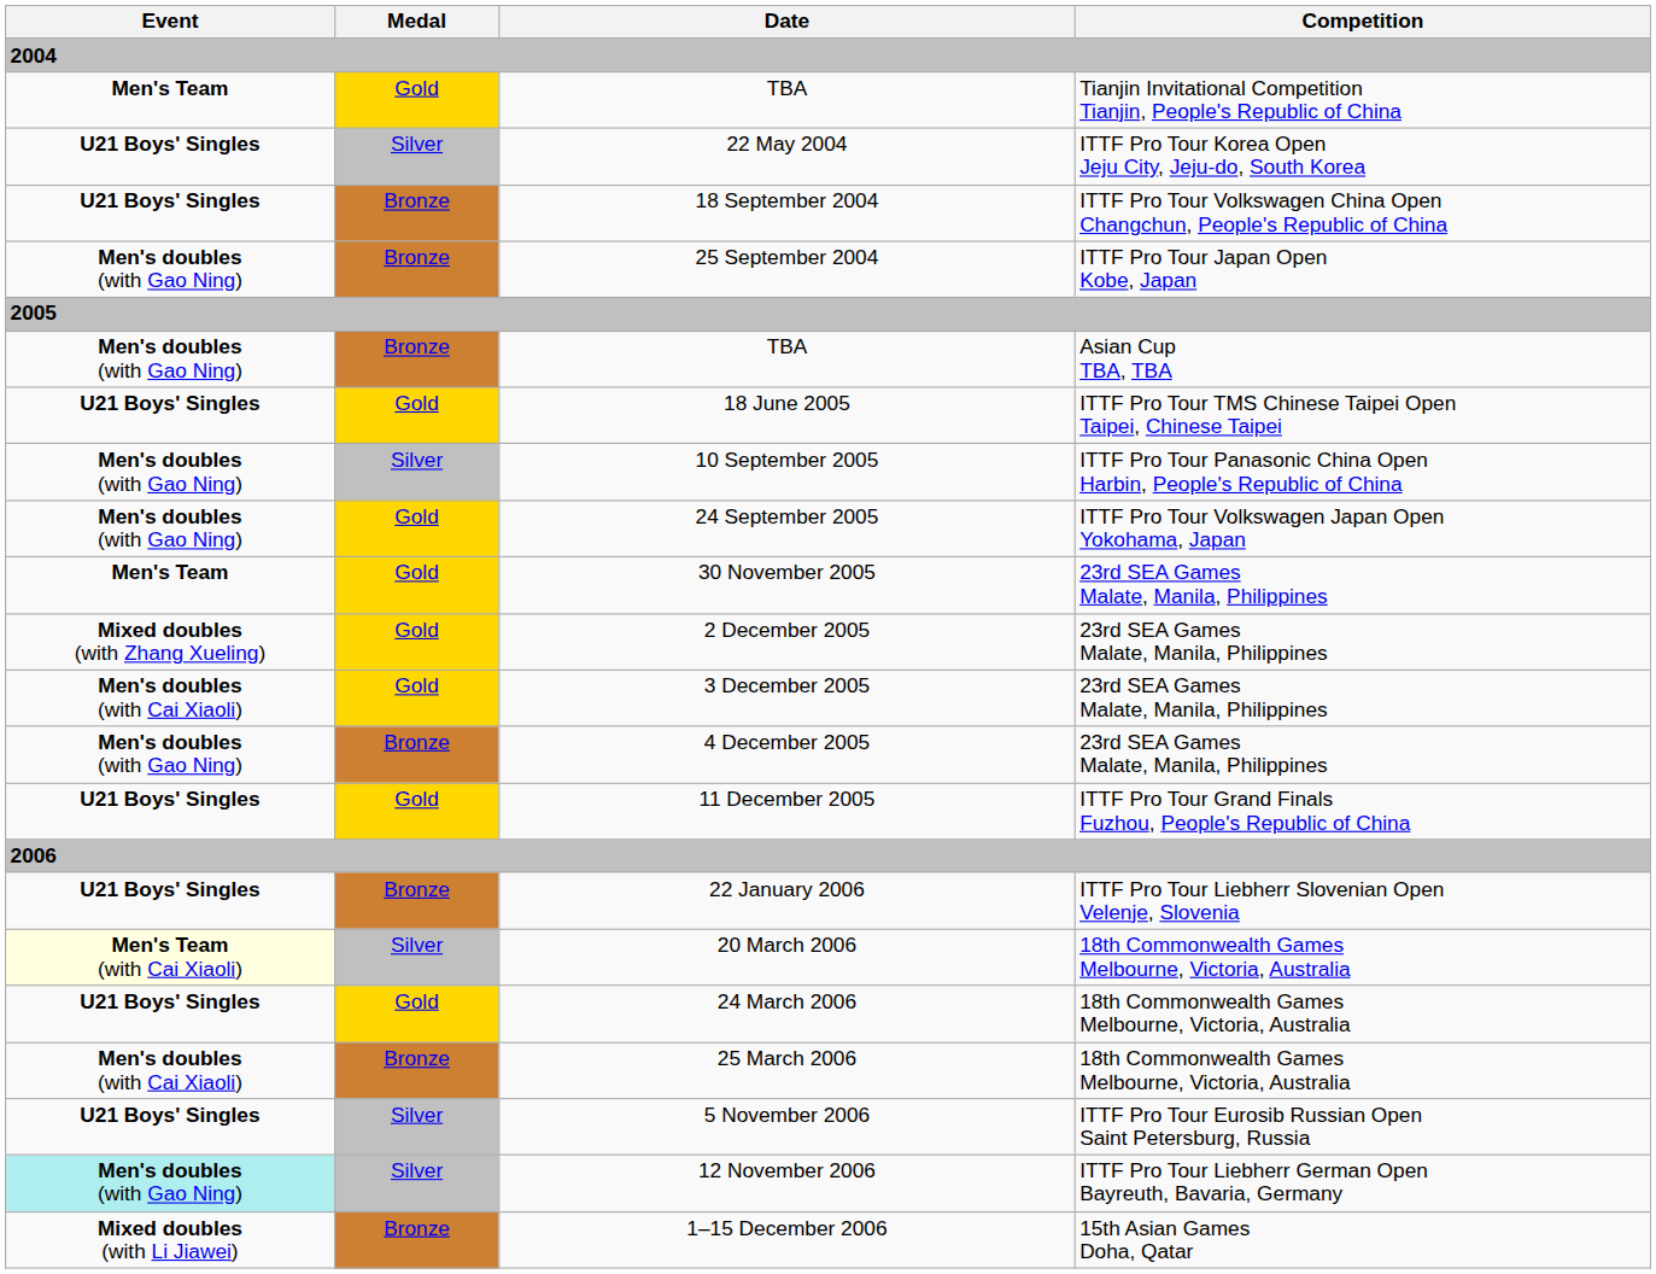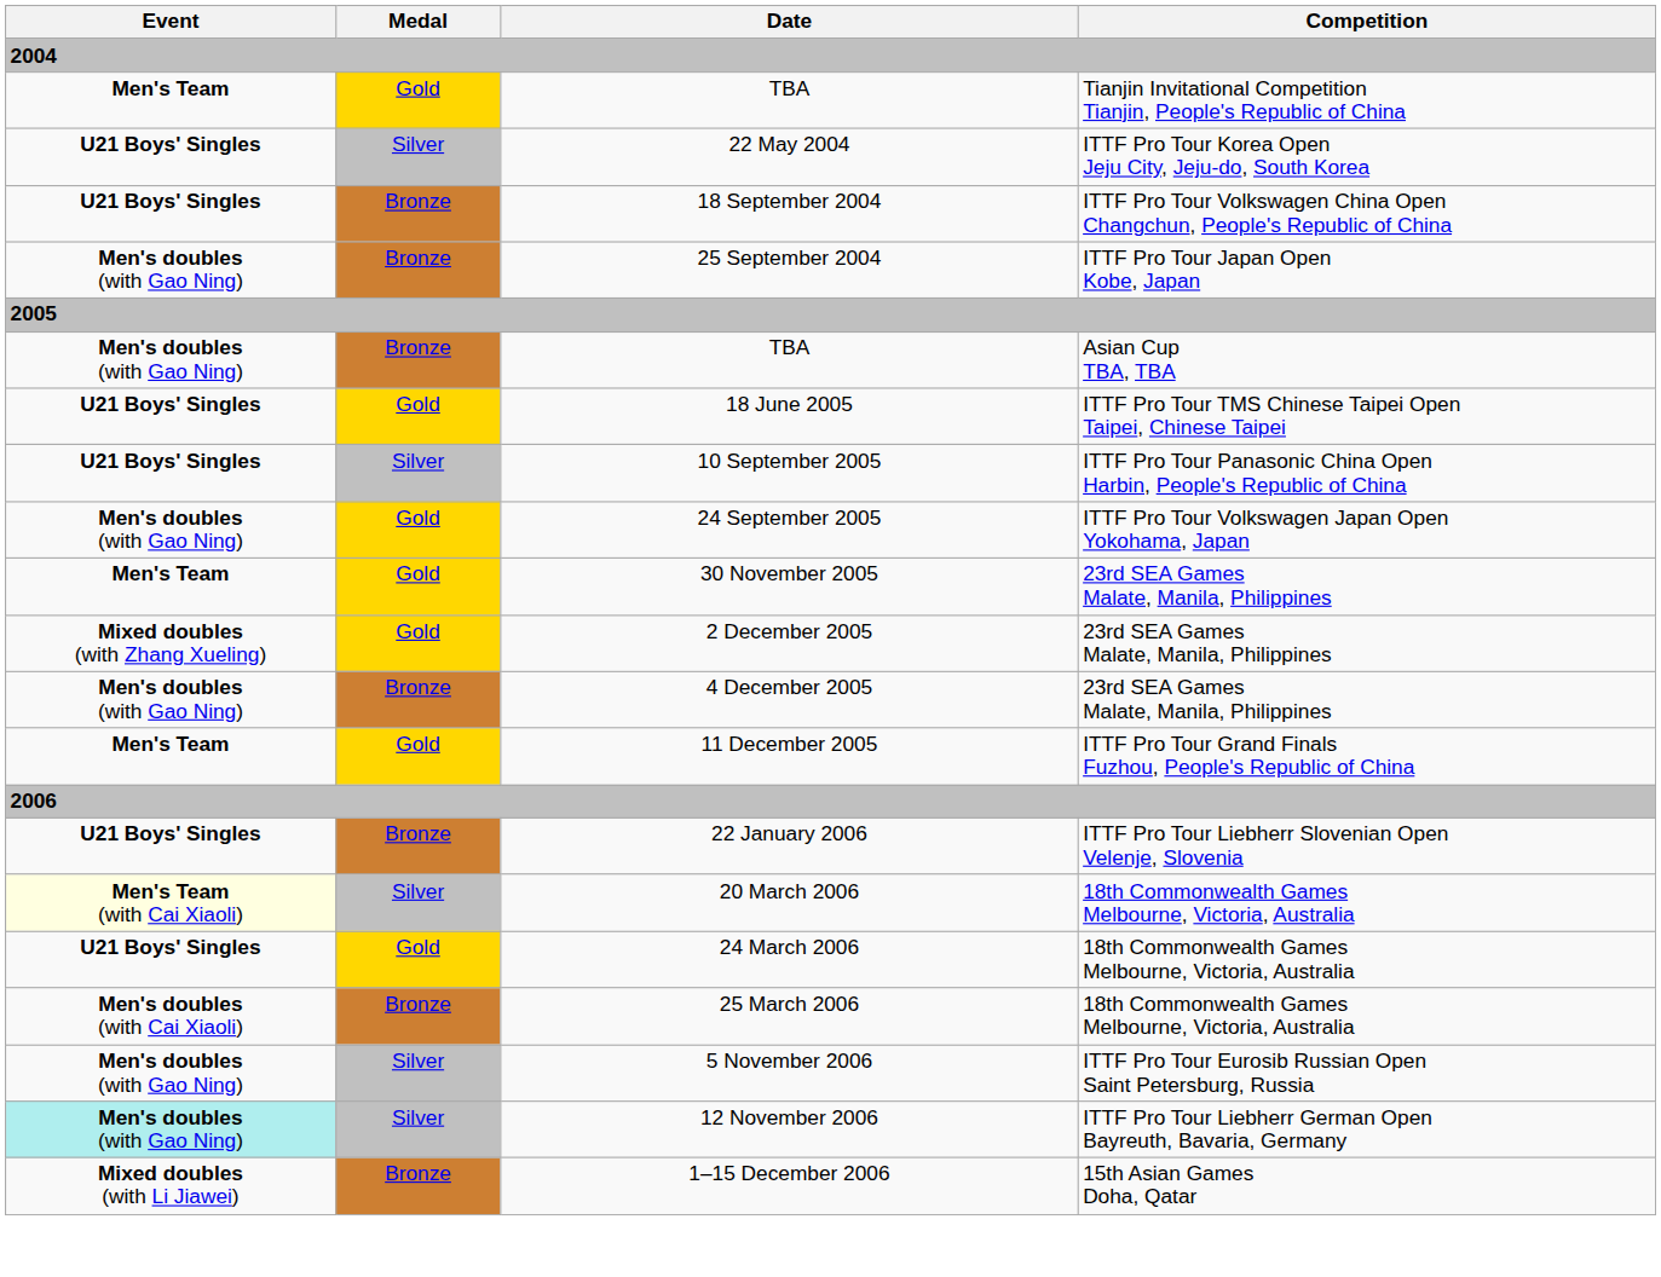 <table class=wikitable width=100%>
 <tr valign=top>
 <th width=20%>Event</th>
 <th width=10%>Medal</th>
 <th width=35%>Date</th>
 <th width=35%>Competition</th>
 </tr>
 <tr>
 <td colspan=4 bgcolor=silver><strong>2004</strong></td>
 </tr>
 <tr valign=top>
 <td align=center><strong>Men's Team</strong></td>
 <td align=center bgcolor=gold><a href='#'>Gold</a></td>
 <td align=center>TBA</td>
 <td>Tianjin Invitational Competition<br><a href='#'>Tianjin</a>, <a href='#'>People's Republic of China</a></td>
 </tr>
 <tr valign=top>
 <td align=center><strong>U21 Boys' Singles</strong></td>
 <td align=center bgcolor=silver><a href='#'>Silver</a></td>
 <td align=center>22 May 2004</td>
 <td>ITTF Pro Tour Korea Open<br><a href='#'>Jeju City</a>, <a href='#'>Jeju-do</a>, <a href='#'>South Korea</a></td>
 </tr>
 <tr valign=top>
 <td align=center><strong>U21 Boys' Singles</strong></td>
 <td align=center bgcolor=#CD7F32><a href='#'>Bronze</a></td>
 <td align=center>18 September 2004</td>
 <td>ITTF Pro Tour Volkswagen China Open<br><a href='#'>Changchun</a>, <a href='#'>People's Republic of China</a></td>
 </tr>
 <tr valign=top>
 <td align=center><strong>Men's doubles</strong><br>(with <a href='#'>Gao Ning</a>)</td>
 <td align=center bgcolor=#CD7F32><a href='#'>Bronze</a></td>
 <td align=center>25 September 2004</td>
 <td>ITTF Pro Tour Japan Open<br><a href='#'>Kobe</a>, <a href='#'>Japan</a></td>
 </tr>
 <tr>
 <td colspan=4 bgcolor=silver><strong>2005</strong></td>
 </tr>
 <tr valign=top>
 <td align=center><strong>Men's doubles</strong><br>(with <a href='#'>Gao Ning</a>)</td>
 <td align=center bgcolor=#CD7F32><a href='#'>Bronze</a></td>
 <td align=center>TBA</td>
 <td>Asian Cup<br><a href='#'>TBA</a>, <a href='#'>TBA</a></td>
 </tr>
 <tr valign=top>
 <td align=center><strong>U21 Boys' Singles</strong></td>
 <td align=center bgcolor=gold><a href='#'>Gold</a></td>
 <td align=center>18 June 2005</td>
 <td>ITTF Pro Tour TMS Chinese Taipei Open<br><a href='#'>Taipei</a>, <a href='#'>Chinese Taipei</a></td>
 </tr>
 <tr valign=top>
-<td align=center><strong>Men's doubles</strong><br>(with <a href='#'>Gao Ning</a>)</td>
+<td align=center><strong>U21 Boys' Singles</strong></td>
 <td align=center bgcolor=silver><a href='#'>Silver</a></td>
 <td align=center>10 September 2005</td>
 <td>ITTF Pro Tour Panasonic China Open<br><a href='#'>Harbin</a>, <a href='#'>People's Republic of China</a></td>
 </tr>
 <tr valign=top>
 <td align=center><strong>Men's doubles</strong><br>(with <a href='#'>Gao Ning</a>)</td>
 <td align=center bgcolor=gold><a href='#'>Gold</a></td>
 <td align=center>24 September 2005</td>
 <td>ITTF Pro Tour Volkswagen Japan Open<br><a href='#'>Yokohama</a>, <a href='#'>Japan</a></td>
 </tr>
 <tr valign=top>
 <td align=center><strong>Men's Team</strong></td>
 <td align=center bgcolor=gold><a href='#'>Gold</a></td>
 <td align=center>30 November 2005</td>
 <td><a href='#'>23rd SEA Games</a><br><a href='#'>Malate</a>, <a href='#'>Manila</a>, <a href='#'>Philippines</a></td>
 </tr>
 <tr valign=top>
 <td align=center><strong>Mixed doubles</strong><br>(with <a href='#'>Zhang Xueling</a>)</td>
 <td align=center bgcolor=gold><a href='#'>Gold</a></td>
 <td align=center>2 December 2005</td>
 <td>23rd SEA Games<br>Malate, Manila, Philippines</td>
 </tr>
 <tr valign=top>
-<td align=center><strong>Men's doubles</strong><br>(with <a href='#'>Cai Xiaoli</a>)</td>
-<td align=center bgcolor=gold><a href='#'>Gold</a></td>
-<td align=center>3 December 2005</td>
-<td>23rd SEA Games<br>Malate, Manila, Philippines</td>
-</tr>
-<tr valign=top>
 <td align=center><strong>Men's doubles</strong><br>(with <a href='#'>Gao Ning</a>)</td>
 <td align=center bgcolor=#CD7F32><a href='#'>Bronze</a></td>
 <td align=center>4 December 2005</td>
 <td>23rd SEA Games<br>Malate, Manila, Philippines</td>
 </tr>
 <tr valign=top>
-<td align=center><strong>U21 Boys' Singles</strong></td>
+<td align=center><strong>Men's Team</strong></td>
 <td align=center bgcolor=gold><a href='#'>Gold</a></td>
 <td align=center>11 December 2005</td>
 <td>ITTF Pro Tour Grand Finals<br><a href='#'>Fuzhou</a>, <a href='#'>People's Republic of China</a></td>
 </tr>
 <tr>
 <td colspan=4 bgcolor=silver><strong>2006</strong></td>
 </tr>
 <tr valign=top>
 <td align=center><strong>U21 Boys' Singles</strong></td>
 <td align=center bgcolor=#CD7F32><a href='#'>Bronze</a></td>
 <td align=center>22 January 2006</td>
 <td>ITTF Pro Tour Liebherr Slovenian Open<br><a href='#'>Velenje</a>, <a href='#'>Slovenia</a></td>
 </tr>
 <tr valign=top>
 <td align=center style="background: lightyellow;"><strong>Men's Team</strong><br>(with <a href='#'>Cai Xiaoli</a>)</td>
 <td align=center bgcolor=silver><a href='#'>Silver</a></td>
 <td align=center>20 March 2006</td>
 <td><a href='#'>18th Commonwealth Games</a><br><a href='#'>Melbourne</a>, <a href='#'>Victoria</a>, <a href='#'>Australia</a></td>
 </tr>
 <tr valign=top>
 <td align=center><strong>U21 Boys' Singles</strong></td>
 <td align=center bgcolor=gold><a href='#'>Gold</a></td>
 <td align=center>24 March 2006</td>
 <td>18th Commonwealth Games<br>Melbourne, Victoria, Australia</td>
 </tr>
 <tr valign=top>
 <td align=center><strong>Men's doubles</strong><br>(with <a href='#'>Cai Xiaoli</a>)</td>
 <td align=center bgcolor=#CD7F32><a href='#'>Bronze</a></td>
 <td align=center>25 March 2006</td>
 <td>18th Commonwealth Games<br>Melbourne, Victoria, Australia</td>
 </tr>
 <tr valign=top>
-<td align=center><strong>U21 Boys' Singles</strong></td>
+<td align=center><strong>Men's doubles</strong><br>(with <a href='#'>Gao Ning</a>)</td>
 <td align=center bgcolor=silver><a href='#'>Silver</a></td>
 <td align=center>5 November 2006</td>
 <td>ITTF Pro Tour Eurosib Russian Open<br>Saint Petersburg, Russia</td>
 </tr>
 <tr valign=top>
 <td align=center style="background: paleturquoise;"><strong>Men's doubles</strong><br>(with <a href='#'>Gao Ning</a>)</td>
 <td align=center bgcolor=silver><a href='#'>Silver</a></td>
 <td align=center>12 November 2006</td>
 <td>ITTF Pro Tour Liebherr German Open<br>Bayreuth, Bavaria, Germany</td>
 </tr>
 <tr valign=top>
 <td align=center><strong>Mixed doubles</strong><br>(with <a href='#'>Li Jiawei</a>)</td>
 <td align=center bgcolor=#CD7F32><a href='#'>Bronze</a></td>
 <td align=center>1–15 December 2006</td>
 <td>15th Asian Games<br>Doha, Qatar</td>
 </tr>
 </table>
